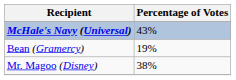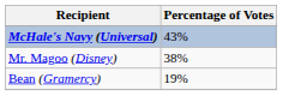 <table class="wikitable sortable plainrowheaders">
 <tr>
 <th>Recipient</th>
 <th>Percentage of Votes</th>
 </tr>
 <tr>
 </tr>
 <tr style="background:#B0C4DE;">
 <td><strong><em><a href='#'>McHale's Navy</a><em> (<a href='#'>Universal</a>)<strong></td>
 <td></strong>43%<strong></td>
 </tr>
 <tr>
+<td></em><a href='#'>Mr. Magoo</a><em> (<a href='#'>Disney</a>)</td>
+<td>38%</td>
+</tr>
+<tr>
 <td></em><a href='#'>Bean</a><em> (<a href='#'>Gramercy</a>)</td>
 <td>19%</td>
 </tr>
 <tr>
-<td></em><a href='#'>Mr. Magoo</a><em> (<a href='#'>Disney</a>)</td>
-<td>38%</td>
-</tr>
-<tr>
 </tr>
 </table>
